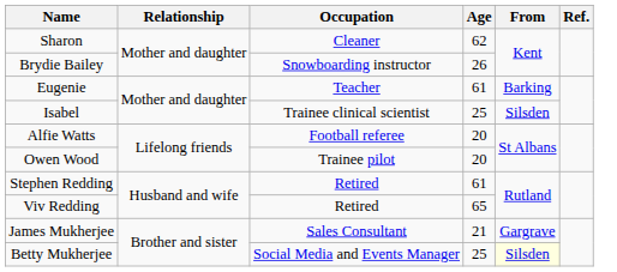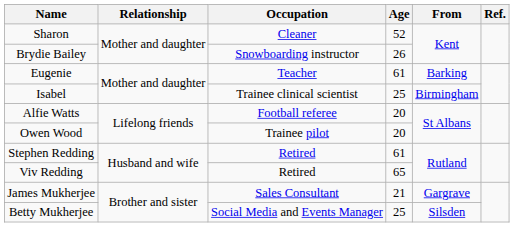 <table class="wikitable sortable" style="text-align: center; ">
 <tr>
 <th>Name</th>
 <th>Relationship</th>
 <th>Occupation</th>
 <th>Age</th>
 <th>From</th>
 <th>Ref.</th>
 </tr>
 <tr>
 <td>Sharon</td>
 <td rowspan="2">Mother and daughter</td>
 <td><a href='#'>Cleaner</a></td>
-<td>62</td>
+<td>52</td>
 <td rowspan="2"><a href='#'>Kent</a></td>
 <td rowspan="2"></td>
 </tr>
 <tr>
 <td>Brydie Bailey</td>
 <td><a href='#'>Snowboarding</a> instructor</td>
 <td>26</td>
 </tr>
 <tr>
 <td>Eugenie</td>
 <td rowspan="2">Mother and daughter</td>
 <td><a href='#'>Teacher</a></td>
 <td>61</td>
 <td><a href='#'>Barking</a></td>
 <td rowspan="2"></td>
 </tr>
 <tr>
 <td>Isabel</td>
 <td>Trainee clinical scientist</td>
 <td>25</td>
-<td><a href='#'>Silsden</a></td>
+<td><a href='#'>Birmingham</a></td>
 </tr>
 <tr>
 <td>Alfie Watts</td>
 <td rowspan="2">Lifelong friends</td>
 <td><a href='#'>Football referee</a></td>
 <td>20</td>
 <td rowspan="2"><a href='#'>St Albans</a></td>
 <td rowspan="2"></td>
 </tr>
 <tr>
 <td>Owen Wood</td>
 <td>Trainee <a href='#'>pilot</a></td>
 <td>20</td>
 </tr>
 <tr>
 <td>Stephen Redding</td>
 <td rowspan="2">Husband and wife</td>
 <td><a href='#'>Retired</a></td>
 <td>61</td>
 <td rowspan="2"><a href='#'>Rutland</a></td>
 <td rowspan="2"></td>
 </tr>
 <tr>
 <td>Viv Redding</td>
 <td>Retired</td>
 <td>65</td>
 </tr>
 <tr>
 <td>James Mukherjee</td>
 <td rowspan="2">Brother and sister</td>
 <td><a href='#'>Sales Consultant</a></td>
 <td>21</td>
 <td><a href='#'>Gargrave</a></td>
 <td rowspan="2"></td>
 </tr>
 <tr>
 <td>Betty Mukherjee</td>
 <td><a href='#'>Social Media</a> and <a href='#'>Events Manager</a></td>
 <td>25</td>
-<td style="background: lightyellow;"><a href='#'>Silsden</a></td>
+<td><a href='#'>Silsden</a></td>
 </tr>
 </table>
